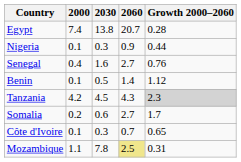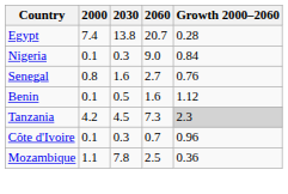 <table class="wikitable">
 <tr>
 <th>Country</th>
 <th>2000</th>
 <th>2030</th>
 <th>2060</th>
 <th>Growth 2000–2060</th>
 </tr>
 <tr>
 <td><a href='#'>Egypt</a></td>
 <td>7.4</td>
 <td>13.8</td>
 <td>20.7</td>
 <td>0.28</td>
 </tr>
 <tr>
 <td><a href='#'>Nigeria</a></td>
 <td>0.1</td>
 <td>0.3</td>
-<td>0.9</td>
-<td>0.44</td>
+<td>9.0</td>
+<td>0.84</td>
 </tr>
 <tr>
 <td><a href='#'>Senegal</a></td>
-<td>0.4</td>
+<td>0.8</td>
 <td>1.6</td>
 <td>2.7</td>
 <td>0.76</td>
 </tr>
 <tr>
 <td><a href='#'>Benin</a></td>
 <td>0.1</td>
 <td>0.5</td>
-<td>1.4</td>
+<td>1.6</td>
 <td>1.12</td>
 </tr>
 <tr>
 <td><a href='#'>Tanzania</a></td>
 <td>4.2</td>
 <td>4.5</td>
-<td>4.3</td>
+<td>7.3</td>
 <td style="background: lightgrey;">2.3</td>
-</tr>
-<tr>
-<td><a href='#'>Somalia</a></td>
-<td>0.2</td>
-<td>0.6</td>
-<td>2.7</td>
-<td>1.7</td>
 </tr>
 <tr>
 <td><a href='#'>Côte d'Ivoire</a></td>
 <td>0.1</td>
 <td>0.3</td>
 <td>0.7</td>
-<td>0.65</td>
+<td>0.96</td>
 </tr>
 <tr>
 <td><a href='#'>Mozambique</a></td>
 <td>1.1</td>
 <td>7.8</td>
-<td style="background: khaki;">2.5</td>
-<td>0.31</td>
+<td>2.5</td>
+<td>0.36</td>
 </tr>
 </table>
